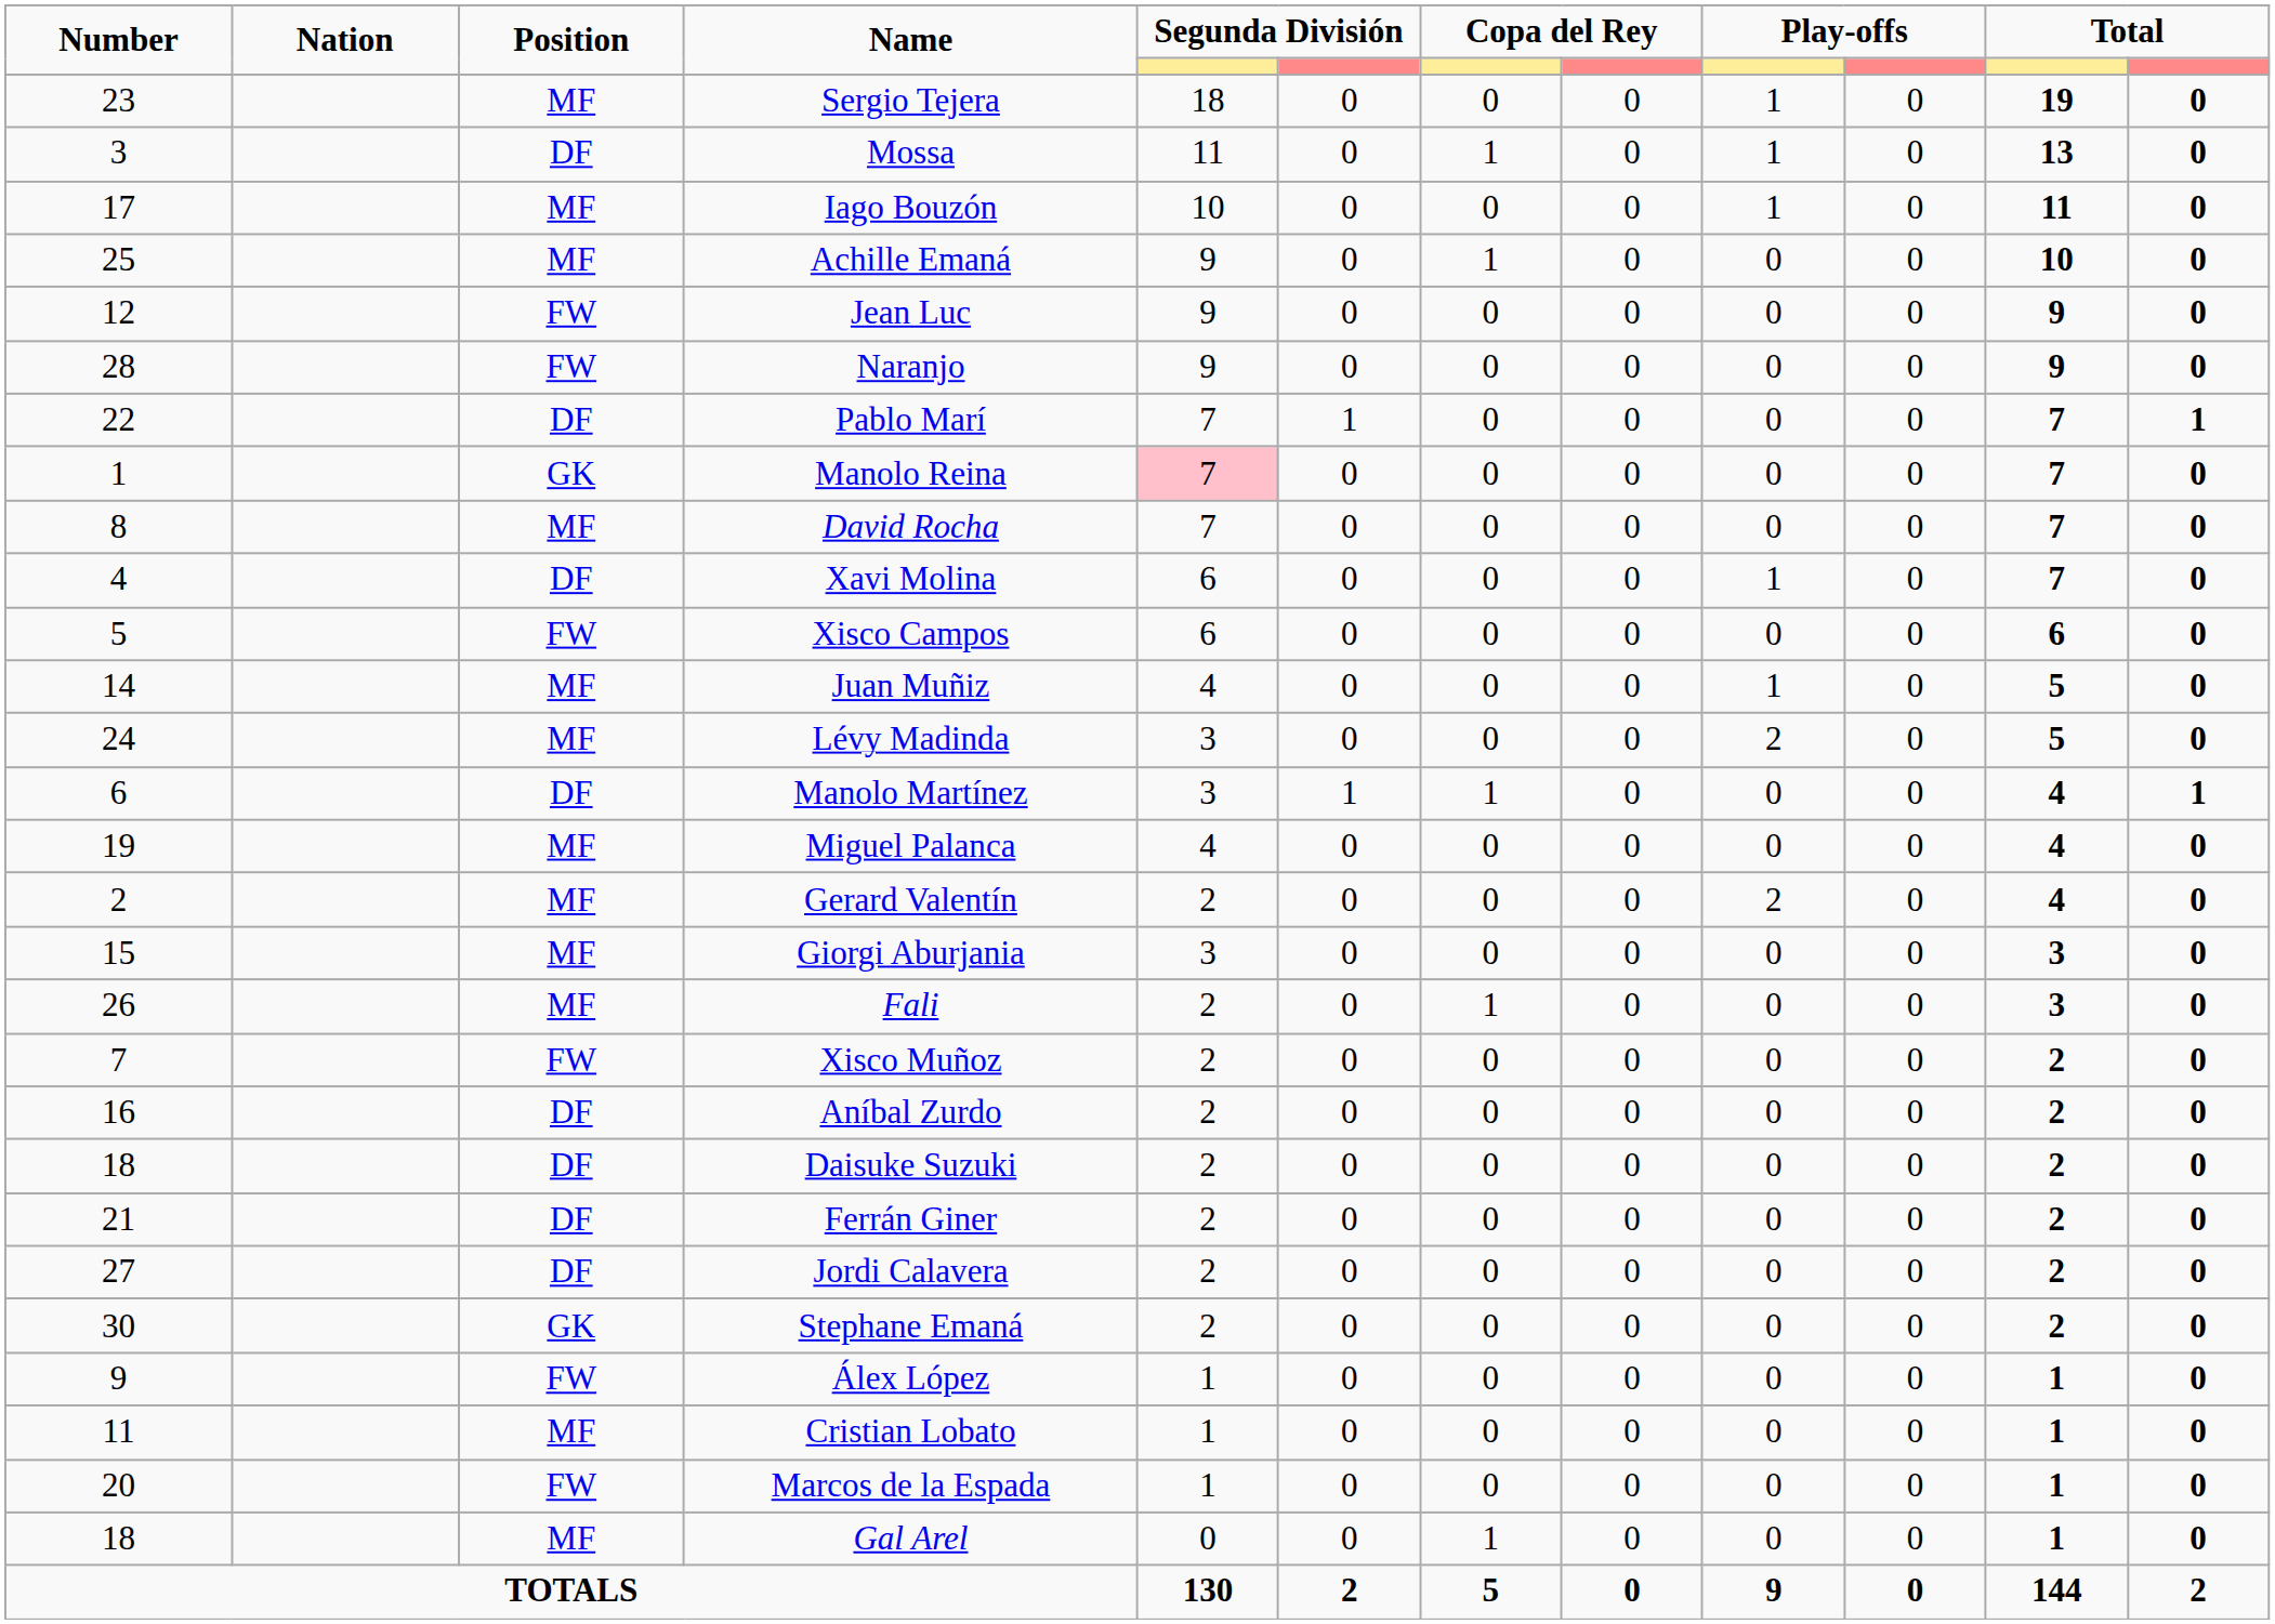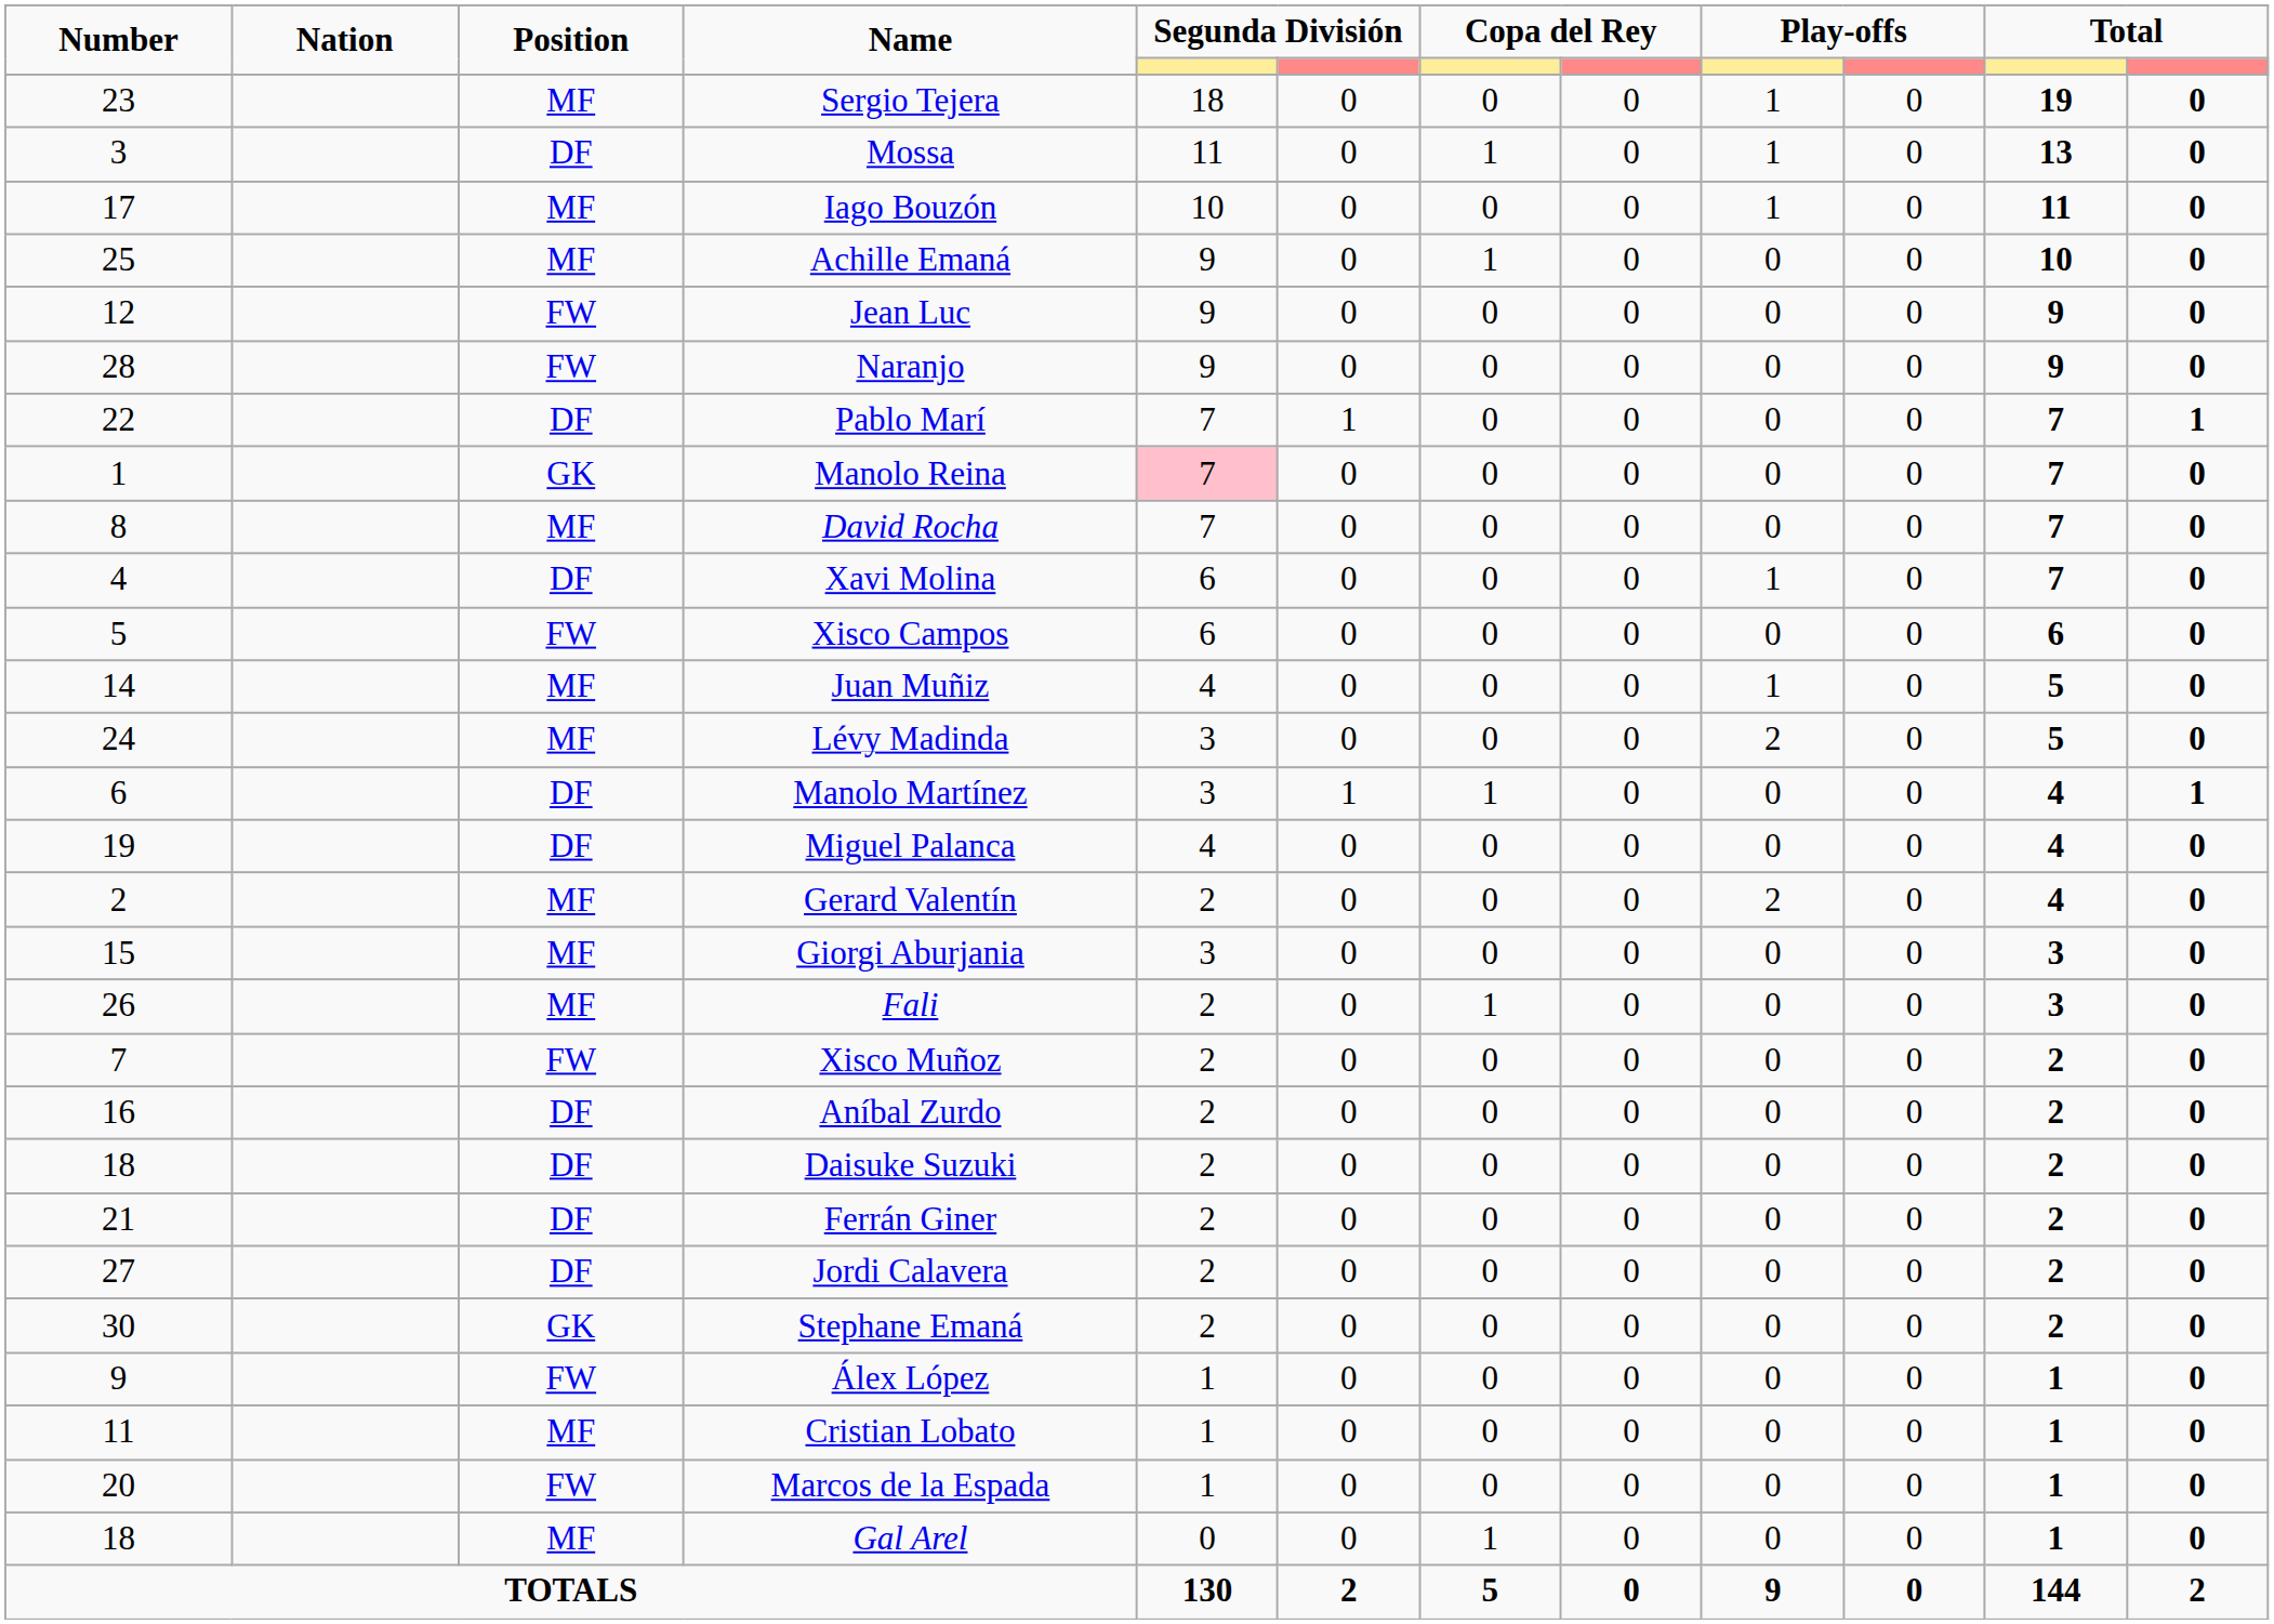 <table class="wikitable" style="text-align:center;">
 <tr style="text-align:center;">
 <td rowspan="2"  style="width:10%; "><strong>Number</strong></td>
 <td rowspan="2"  style="width:10%; "><strong>Nation</strong></td>
 <td rowspan="2"  style="width:10%; "><strong>Position</strong></td>
 <td rowspan="2"  style="width:20%; "><strong>Name</strong></td>
 <td colspan="2"><strong>Segunda División</strong></td>
 <td colspan="2"><strong>Copa del Rey</strong></td>
 <td colspan="2"><strong>Play-offs</strong></td>
 <td colspan="2"><strong>Total</strong></td>
 </tr>
 <tr>
 <th style="width:60px; background:#fe9;"></th>
 <th style="width:60px; background:#ff8888;"></th>
 <th style="width:60px; background:#fe9;"></th>
 <th style="width:60px; background:#ff8888;"></th>
 <th style="width:60px; background:#fe9;"></th>
 <th style="width:60px; background:#ff8888;"></th>
 <th style="width:60px; background:#fe9;"></th>
 <th style="width:60px; background:#ff8888;"></th>
 </tr>
 <tr>
 <td>23</td>
 <td></td>
 <td><a href='#'>MF</a></td>
 <td><a href='#'>Sergio Tejera</a></td>
 <td>18</td>
 <td>0</td>
 <td>0</td>
 <td>0</td>
 <td>1</td>
 <td>0</td>
 <td><strong>19</strong></td>
 <td><strong>0</strong></td>
 </tr>
 <tr>
 <td>3</td>
 <td></td>
 <td><a href='#'>DF</a></td>
 <td><a href='#'>Mossa</a></td>
 <td>11</td>
 <td>0</td>
 <td>1</td>
 <td>0</td>
 <td>1</td>
 <td>0</td>
 <td><strong>13</strong></td>
 <td><strong>0</strong></td>
 </tr>
 <tr>
 <td>17</td>
 <td></td>
 <td><a href='#'>MF</a></td>
 <td><a href='#'>Iago Bouzón</a></td>
 <td>10</td>
 <td>0</td>
 <td>0</td>
 <td>0</td>
 <td>1</td>
 <td>0</td>
 <td><strong>11</strong></td>
 <td><strong>0</strong></td>
 </tr>
 <tr>
 <td>25</td>
 <td></td>
 <td><a href='#'>MF</a></td>
 <td><a href='#'>Achille Emaná</a></td>
 <td>9</td>
 <td>0</td>
 <td>1</td>
 <td>0</td>
 <td>0</td>
 <td>0</td>
 <td><strong>10</strong></td>
 <td><strong>0</strong></td>
 </tr>
 <tr>
 <td>12</td>
 <td></td>
 <td><a href='#'>FW</a></td>
 <td><a href='#'>Jean Luc</a></td>
 <td>9</td>
 <td>0</td>
 <td>0</td>
 <td>0</td>
 <td>0</td>
 <td>0</td>
 <td><strong>9</strong></td>
 <td><strong>0</strong></td>
 </tr>
 <tr>
 <td>28</td>
 <td></td>
 <td><a href='#'>FW</a></td>
 <td><a href='#'>Naranjo</a></td>
 <td>9</td>
 <td>0</td>
 <td>0</td>
 <td>0</td>
 <td>0</td>
 <td>0</td>
 <td><strong>9</strong></td>
 <td><strong>0</strong></td>
 </tr>
 <tr>
 <td>22</td>
 <td></td>
 <td><a href='#'>DF</a></td>
 <td><a href='#'>Pablo Marí</a></td>
 <td>7</td>
 <td>1</td>
 <td>0</td>
 <td>0</td>
 <td>0</td>
 <td>0</td>
 <td><strong>7</strong></td>
 <td><strong>1</strong></td>
 </tr>
 <tr>
 <td>1</td>
 <td></td>
 <td><a href='#'>GK</a></td>
 <td><a href='#'>Manolo Reina</a></td>
 <td style="background: pink;">7</td>
 <td>0</td>
 <td>0</td>
 <td>0</td>
 <td>0</td>
 <td>0</td>
 <td><strong>7</strong></td>
 <td><strong>0</strong></td>
 </tr>
 <tr>
 <td>8</td>
 <td></td>
 <td><a href='#'>MF</a></td>
 <td><em><a href='#'>David Rocha</a></em></td>
 <td>7</td>
 <td>0</td>
 <td>0</td>
 <td>0</td>
 <td>0</td>
 <td>0</td>
 <td><strong>7</strong></td>
 <td><strong>0</strong></td>
 </tr>
 <tr>
 <td>4</td>
 <td></td>
 <td><a href='#'>DF</a></td>
 <td><a href='#'>Xavi Molina</a></td>
 <td>6</td>
 <td>0</td>
 <td>0</td>
 <td>0</td>
 <td>1</td>
 <td>0</td>
 <td><strong>7</strong></td>
 <td><strong>0</strong></td>
 </tr>
 <tr>
 <td>5</td>
 <td></td>
 <td><a href='#'>FW</a></td>
 <td><a href='#'>Xisco Campos</a></td>
 <td>6</td>
 <td>0</td>
 <td>0</td>
 <td>0</td>
 <td>0</td>
 <td>0</td>
 <td><strong>6</strong></td>
 <td><strong>0</strong></td>
 </tr>
 <tr>
 <td>14</td>
 <td></td>
 <td><a href='#'>MF</a></td>
 <td><a href='#'>Juan Muñiz</a></td>
 <td>4</td>
 <td>0</td>
 <td>0</td>
 <td>0</td>
 <td>1</td>
 <td>0</td>
 <td><strong>5</strong></td>
 <td><strong>0</strong></td>
 </tr>
 <tr>
 <td>24</td>
 <td></td>
 <td><a href='#'>MF</a></td>
 <td><a href='#'>Lévy Madinda</a></td>
 <td>3</td>
 <td>0</td>
 <td>0</td>
 <td>0</td>
 <td>2</td>
 <td>0</td>
 <td><strong>5</strong></td>
 <td><strong>0</strong></td>
 </tr>
 <tr>
 <td>6</td>
 <td></td>
 <td><a href='#'>DF</a></td>
 <td><a href='#'>Manolo Martínez</a></td>
 <td>3</td>
 <td>1</td>
 <td>1</td>
 <td>0</td>
 <td>0</td>
 <td>0</td>
 <td><strong>4</strong></td>
 <td><strong>1</strong></td>
 </tr>
 <tr>
 <td>19</td>
 <td></td>
-<td><a href='#'>MF</a></td>
+<td><a href='#'>DF</a></td>
 <td><a href='#'>Miguel Palanca</a></td>
 <td>4</td>
 <td>0</td>
 <td>0</td>
 <td>0</td>
 <td>0</td>
 <td>0</td>
 <td><strong>4</strong></td>
 <td><strong>0</strong></td>
 </tr>
 <tr>
 <td>2</td>
 <td></td>
 <td><a href='#'>MF</a></td>
 <td><a href='#'>Gerard Valentín</a></td>
 <td>2</td>
 <td>0</td>
 <td>0</td>
 <td>0</td>
 <td>2</td>
 <td>0</td>
 <td><strong>4</strong></td>
 <td><strong>0</strong></td>
 </tr>
 <tr>
 <td>15</td>
 <td></td>
 <td><a href='#'>MF</a></td>
 <td><a href='#'>Giorgi Aburjania</a></td>
 <td>3</td>
 <td>0</td>
 <td>0</td>
 <td>0</td>
 <td>0</td>
 <td>0</td>
 <td><strong>3</strong></td>
 <td><strong>0</strong></td>
 </tr>
 <tr>
 <td>26</td>
 <td></td>
 <td><a href='#'>MF</a></td>
 <td><em><a href='#'>Fali</a></em></td>
 <td>2</td>
 <td>0</td>
 <td>1</td>
 <td>0</td>
 <td>0</td>
 <td>0</td>
 <td><strong>3</strong></td>
 <td><strong>0</strong></td>
 </tr>
 <tr>
 <td>7</td>
 <td></td>
 <td><a href='#'>FW</a></td>
 <td><a href='#'>Xisco Muñoz</a></td>
 <td>2</td>
 <td>0</td>
 <td>0</td>
 <td>0</td>
 <td>0</td>
 <td>0</td>
 <td><strong>2</strong></td>
 <td><strong>0</strong></td>
 </tr>
 <tr>
 <td>16</td>
 <td></td>
 <td><a href='#'>DF</a></td>
 <td><a href='#'>Aníbal Zurdo</a></td>
 <td>2</td>
 <td>0</td>
 <td>0</td>
 <td>0</td>
 <td>0</td>
 <td>0</td>
 <td><strong>2</strong></td>
 <td><strong>0</strong></td>
 </tr>
 <tr>
 <td>18</td>
 <td></td>
 <td><a href='#'>DF</a></td>
 <td><a href='#'>Daisuke Suzuki</a></td>
 <td>2</td>
 <td>0</td>
 <td>0</td>
 <td>0</td>
 <td>0</td>
 <td>0</td>
 <td><strong>2</strong></td>
 <td><strong>0</strong></td>
 </tr>
 <tr>
 <td>21</td>
 <td></td>
 <td><a href='#'>DF</a></td>
 <td><a href='#'>Ferrán Giner</a></td>
 <td>2</td>
 <td>0</td>
 <td>0</td>
 <td>0</td>
 <td>0</td>
 <td>0</td>
 <td><strong>2</strong></td>
 <td><strong>0</strong></td>
 </tr>
 <tr>
 <td>27</td>
 <td></td>
 <td><a href='#'>DF</a></td>
 <td><a href='#'>Jordi Calavera</a></td>
 <td>2</td>
 <td>0</td>
 <td>0</td>
 <td>0</td>
 <td>0</td>
 <td>0</td>
 <td><strong>2</strong></td>
 <td><strong>0</strong></td>
 </tr>
 <tr>
 <td>30</td>
 <td></td>
 <td><a href='#'>GK</a></td>
 <td><a href='#'>Stephane Emaná</a></td>
 <td>2</td>
 <td>0</td>
 <td>0</td>
 <td>0</td>
 <td>0</td>
 <td>0</td>
 <td><strong>2</strong></td>
 <td><strong>0</strong></td>
 </tr>
 <tr>
 <td>9</td>
 <td></td>
 <td><a href='#'>FW</a></td>
 <td><a href='#'>Álex López</a></td>
 <td>1</td>
 <td>0</td>
 <td>0</td>
 <td>0</td>
 <td>0</td>
 <td>0</td>
 <td><strong>1</strong></td>
 <td><strong>0</strong></td>
 </tr>
 <tr>
 <td>11</td>
 <td></td>
 <td><a href='#'>MF</a></td>
 <td><a href='#'>Cristian Lobato</a></td>
 <td>1</td>
 <td>0</td>
 <td>0</td>
 <td>0</td>
 <td>0</td>
 <td>0</td>
 <td><strong>1</strong></td>
 <td><strong>0</strong></td>
 </tr>
 <tr>
 <td>20</td>
 <td></td>
 <td><a href='#'>FW</a></td>
 <td><a href='#'>Marcos de la Espada</a></td>
 <td>1</td>
 <td>0</td>
 <td>0</td>
 <td>0</td>
 <td>0</td>
 <td>0</td>
 <td><strong>1</strong></td>
 <td><strong>0</strong></td>
 </tr>
 <tr>
 <td>18</td>
 <td></td>
 <td><a href='#'>MF</a></td>
 <td><em><a href='#'>Gal Arel</a></em></td>
 <td>0</td>
 <td>0</td>
 <td>1</td>
 <td>0</td>
 <td>0</td>
 <td>0</td>
 <td><strong>1</strong></td>
 <td><strong>0</strong></td>
 </tr>
 <tr>
 <td colspan="4"><strong>TOTALS</strong></td>
 <td><strong>130</strong></td>
 <td><strong>2</strong></td>
 <td><strong>5</strong></td>
 <td><strong>0</strong></td>
 <td><strong>9</strong></td>
 <td><strong>0</strong></td>
 <td><strong>144</strong></td>
 <td><strong>2</strong></td>
 </tr>
 </table>
